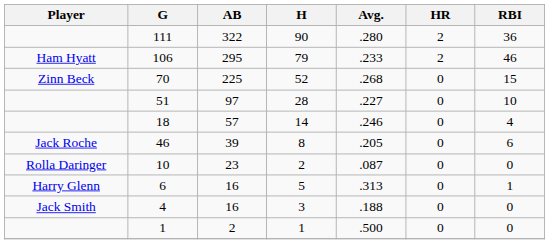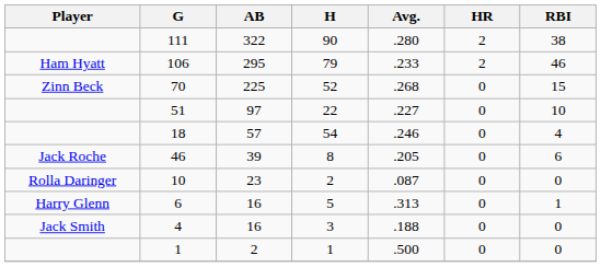 <table class="wikitable sortable">
 <tr>
 <th bgcolor="#DDDDFF" width="16%">Player</th>
 <th bgcolor="#DDDDFF" width="9%">G</th>
 <th bgcolor="#DDDDFF" width="9%">AB</th>
 <th bgcolor="#DDDDFF" width="9%">H</th>
 <th bgcolor="#DDDDFF" width="9%">Avg.</th>
 <th bgcolor="#DDDDFF" width="9%">HR</th>
 <th bgcolor="#DDDDFF" width="9%">RBI</th>
 </tr>
 <tr align="center">
 <td></td>
 <td>111</td>
 <td>322</td>
 <td>90</td>
 <td>.280</td>
 <td>2</td>
-<td>36</td>
+<td>38</td>
 </tr>
 <tr align="center">
 <td><a href='#'>Ham Hyatt</a></td>
 <td>106</td>
 <td>295</td>
 <td>79</td>
 <td>.233</td>
 <td>2</td>
 <td>46</td>
 </tr>
 <tr align=center>
 <td><a href='#'>Zinn Beck</a></td>
 <td>70</td>
 <td>225</td>
 <td>52</td>
 <td>.268</td>
 <td>0</td>
 <td>15</td>
 </tr>
 <tr align=center>
 <td></td>
 <td>51</td>
 <td>97</td>
-<td>28</td>
+<td>22</td>
 <td>.227</td>
 <td>0</td>
 <td>10</td>
 </tr>
 <tr align="center">
 <td></td>
 <td>18</td>
 <td>57</td>
-<td>14</td>
+<td>54</td>
 <td>.246</td>
 <td>0</td>
 <td>4</td>
 </tr>
 <tr align="center">
 <td><a href='#'>Jack Roche</a></td>
 <td>46</td>
 <td>39</td>
 <td>8</td>
 <td>.205</td>
 <td>0</td>
 <td>6</td>
 </tr>
 <tr align=center>
 <td><a href='#'>Rolla Daringer</a></td>
 <td>10</td>
 <td>23</td>
 <td>2</td>
 <td>.087</td>
 <td>0</td>
 <td>0</td>
 </tr>
 <tr align=center>
 <td><a href='#'>Harry Glenn</a></td>
 <td>6</td>
 <td>16</td>
 <td>5</td>
 <td>.313</td>
 <td>0</td>
 <td>1</td>
 </tr>
 <tr align=center>
 <td><a href='#'>Jack Smith</a></td>
 <td>4</td>
 <td>16</td>
 <td>3</td>
 <td>.188</td>
 <td>0</td>
 <td>0</td>
 </tr>
 <tr align=center>
 <td></td>
 <td>1</td>
 <td>2</td>
 <td>1</td>
 <td>.500</td>
 <td>0</td>
 <td>0</td>
 </tr>
 <tr align="center">
 </tr>
 </table>
